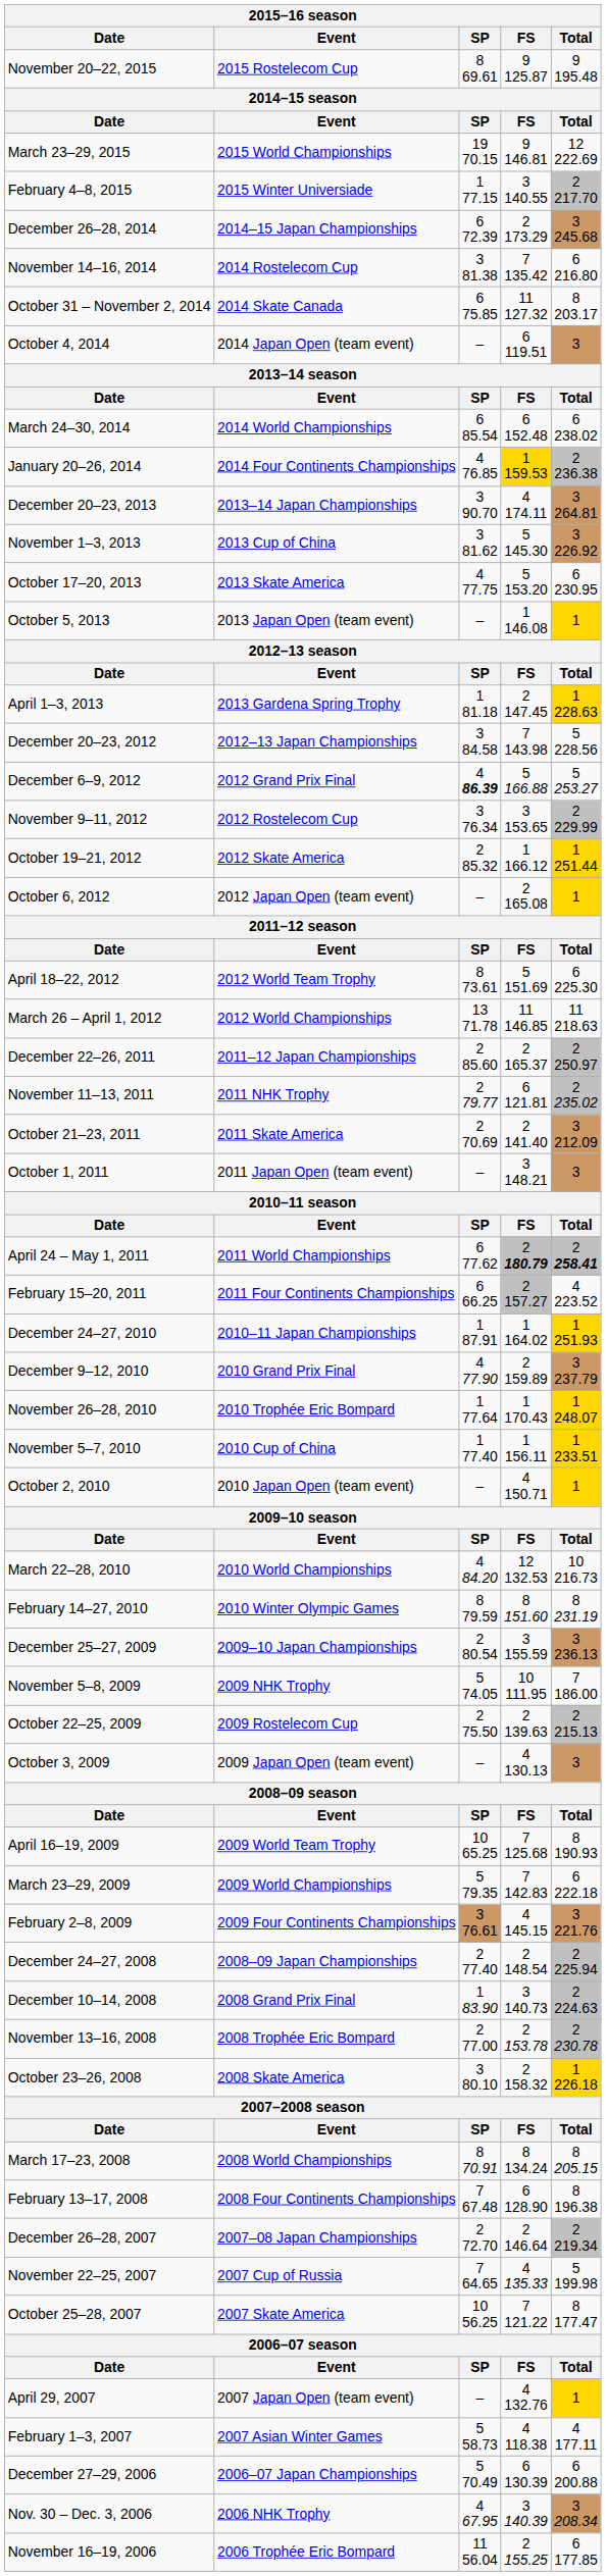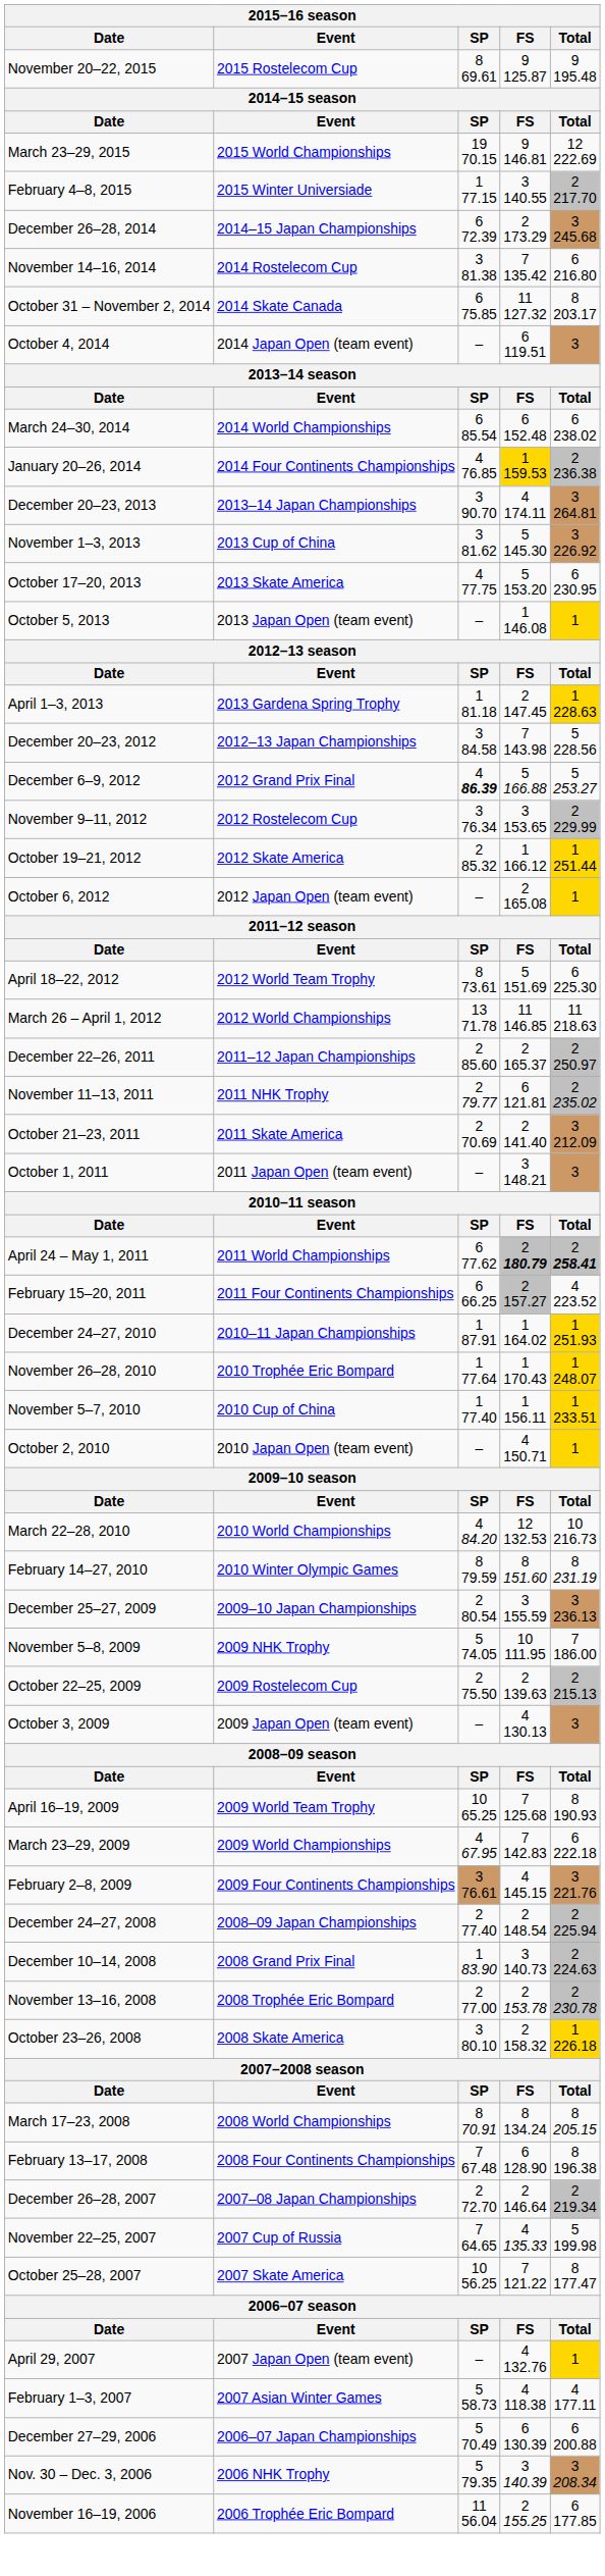 <table class="wikitable">
 <tr>
 <th colspan=5>2015–16 season</th>
 </tr>
 <tr>
 <th>Date</th>
 <th>Event</th>
 <th>SP</th>
 <th>FS</th>
 <th>Total</th>
 </tr>
 <tr>
 <td>November 20–22, 2015</td>
 <td><a href='#'>2015 Rostelecom Cup</a></td>
 <td align=center>8 <br> 69.61</td>
 <td align=center>9 <br> 125.87</td>
 <td align=center>9 <br> 195.48</td>
 </tr>
 <tr>
 <th colspan=5>2014–15 season</th>
 </tr>
 <tr>
 <th>Date</th>
 <th>Event</th>
 <th>SP</th>
 <th>FS</th>
 <th>Total</th>
 </tr>
 <tr>
 <td>March 23–29, 2015</td>
 <td><a href='#'>2015 World Championships</a></td>
 <td align=center>19 <br> 70.15</td>
 <td align=center>9 <br> 146.81</td>
 <td align=center>12 <br> 222.69</td>
 </tr>
 <tr>
 <td>February 4–8, 2015</td>
 <td><a href='#'>2015 Winter Universiade</a></td>
 <td align=center>1 <br> 77.15</td>
 <td align=center>3 <br> 140.55</td>
 <td align=center bgcolor=silver>2 <br> 217.70</td>
 </tr>
 <tr>
 <td>December 26–28, 2014</td>
 <td><a href='#'>2014–15 Japan Championships</a></td>
 <td align=center>6 <br> 72.39</td>
 <td align=center>2 <br> 173.29</td>
 <td align=center bgcolor=cc9966>3 <br> 245.68</td>
 </tr>
 <tr>
 <td>November 14–16, 2014</td>
 <td><a href='#'>2014 Rostelecom Cup</a></td>
 <td align=center>3 <br> 81.38</td>
 <td align=center>7 <br> 135.42</td>
 <td align=center>6 <br> 216.80</td>
 </tr>
 <tr>
 <td>October 31 – November 2, 2014</td>
 <td><a href='#'>2014 Skate Canada</a></td>
 <td align=center>6 <br> 75.85</td>
 <td align=center>11 <br> 127.32</td>
 <td align=center>8 <br> 203.17</td>
 </tr>
 <tr>
 <td>October 4, 2014</td>
 <td>2014 <a href='#'>Japan Open</a> (team event)</td>
 <td align=center>–</td>
 <td align=center>6 <br> 119.51</td>
 <td align=center bgcolor=cc9966>3</td>
 </tr>
 <tr>
 <th colspan=5>2013–14 season</th>
 </tr>
 <tr>
 <th>Date</th>
 <th>Event</th>
 <th>SP</th>
 <th>FS</th>
 <th>Total</th>
 </tr>
 <tr>
 <td>March 24–30, 2014</td>
 <td><a href='#'>2014 World Championships</a></td>
 <td align=center>6 <br> 85.54</td>
 <td align=center>6 <br> 152.48</td>
 <td align=center>6 <br> 238.02</td>
 </tr>
 <tr>
 <td>January 20–26, 2014</td>
 <td><a href='#'>2014 Four Continents Championships</a></td>
 <td align=center>4 <br> 76.85</td>
 <td align=center bgcolor=gold>1 <br> 159.53</td>
 <td align=center bgcolor=silver>2 <br> 236.38</td>
 </tr>
 <tr>
 <td>December 20–23, 2013</td>
 <td><a href='#'>2013–14 Japan Championships</a></td>
 <td align=center>3 <br> 90.70</td>
 <td align=center>4 <br> 174.11</td>
 <td align=center bgcolor=cc9966>3 <br> 264.81</td>
 </tr>
 <tr>
 <td>November 1–3, 2013</td>
 <td><a href='#'>2013 Cup of China</a></td>
 <td align=center>3 <br> 81.62</td>
 <td align=center>5 <br> 145.30</td>
 <td align=center bgcolor=cc9966>3 <br> 226.92</td>
 </tr>
 <tr>
 <td>October 17–20, 2013</td>
 <td><a href='#'>2013 Skate America</a></td>
 <td align=center>4 <br> 77.75</td>
 <td align=center>5 <br> 153.20</td>
 <td align=center>6 <br> 230.95</td>
 </tr>
 <tr>
 <td>October 5, 2013</td>
 <td>2013 <a href='#'>Japan Open</a> (team event)</td>
 <td align=center>–</td>
 <td align=center>1 <br> 146.08</td>
 <td align=center bgcolor=gold>1</td>
 </tr>
 <tr>
 <th colspan=5>2012–13 season</th>
 </tr>
 <tr>
 <th>Date</th>
 <th>Event</th>
 <th>SP</th>
 <th>FS</th>
 <th>Total</th>
 </tr>
 <tr>
 <td>April 1–3, 2013</td>
 <td><a href='#'>2013 Gardena Spring Trophy</a></td>
 <td align=center>1 <br> 81.18</td>
 <td align=center>2 <br> 147.45</td>
 <td align=center bgcolor=gold>1 <br> 228.63</td>
 </tr>
 <tr>
 <td>December 20–23, 2012</td>
 <td><a href='#'>2012–13 Japan Championships</a></td>
 <td align=center>3 <br> 84.58</td>
 <td align=center>7 <br> 143.98</td>
 <td align=center>5 <br> 228.56</td>
 </tr>
 <tr>
 <td>December 6–9, 2012</td>
 <td><a href='#'>2012 Grand Prix Final</a></td>
 <td align=center>4 <br> <strong><em>86.39</em></strong></td>
 <td align=center>5 <br> <em>166.88</em></td>
 <td align=center>5 <br> <em>253.27</em></td>
 </tr>
 <tr>
 <td>November 9–11, 2012</td>
 <td><a href='#'>2012 Rostelecom Cup</a></td>
 <td align=center>3 <br> 76.34</td>
 <td align=center>3 <br> 153.65</td>
 <td align=center bgcolor=silver>2 <br> 229.99</td>
 </tr>
 <tr>
 <td>October 19–21, 2012</td>
 <td><a href='#'>2012 Skate America</a></td>
 <td align=center>2 <br> 85.32</td>
 <td align=center>1 <br> 166.12</td>
 <td align=center bgcolor=gold>1 <br> 251.44</td>
 </tr>
 <tr>
 <td>October 6, 2012</td>
 <td>2012 <a href='#'>Japan Open</a> (team event)</td>
 <td align=center>–</td>
 <td align=center>2 <br> 165.08</td>
 <td align=center bgcolor=gold>1</td>
 </tr>
 <tr>
 <th colspan=5>2011–12 season</th>
 </tr>
 <tr>
 <th>Date</th>
 <th>Event</th>
 <th>SP</th>
 <th>FS</th>
 <th>Total</th>
 </tr>
 <tr>
 <td>April 18–22, 2012</td>
 <td><a href='#'>2012 World Team Trophy</a></td>
 <td align=center>8 <br> 73.61</td>
 <td align=center>5 <br> 151.69</td>
 <td align=center>6 <br> 225.30</td>
 </tr>
 <tr>
 <td>March 26 – April 1, 2012</td>
 <td><a href='#'>2012 World Championships</a></td>
 <td align=center>13 <br> 71.78</td>
 <td align=center>11 <br> 146.85</td>
 <td align=center>11 <br> 218.63</td>
 </tr>
 <tr>
 <td>December 22–26, 2011</td>
 <td><a href='#'>2011–12 Japan Championships</a></td>
 <td align=center>2 <br> 85.60</td>
 <td align=center>2 <br> 165.37</td>
 <td align=center bgcolor=silver>2 <br> 250.97</td>
 </tr>
 <tr>
 <td>November 11–13, 2011</td>
 <td><a href='#'>2011 NHK Trophy</a></td>
 <td align=center>2 <br> <em>79.77</em></td>
 <td align=center>6 <br> 121.81</td>
 <td align=center bgcolor=silver>2 <br> <em>235.02</em></td>
 </tr>
 <tr>
 <td>October 21–23, 2011</td>
 <td><a href='#'>2011 Skate America</a></td>
 <td align=center>2 <br> 70.69</td>
 <td align=center>2 <br> 141.40</td>
 <td align=center bgcolor=cc9966>3 <br> 212.09</td>
 </tr>
 <tr>
 <td>October 1, 2011</td>
 <td>2011 <a href='#'>Japan Open</a> (team event)</td>
 <td align=center>–</td>
 <td align=center>3 <br> 148.21</td>
 <td align=center bgcolor=cc9966>3</td>
 </tr>
 <tr>
 <th colspan=5>2010–11 season</th>
 </tr>
 <tr>
 <th>Date</th>
 <th>Event</th>
 <th>SP</th>
 <th>FS</th>
 <th>Total</th>
 </tr>
 <tr>
 <td>April 24 – May 1, 2011</td>
 <td><a href='#'>2011 World Championships</a></td>
 <td align=center>6 <br> 77.62</td>
 <td align=center bgcolor=silver>2 <br> <strong><em>180.79</em></strong></td>
 <td align=center bgcolor=silver>2 <br> <strong><em>258.41</em></strong></td>
 </tr>
 <tr>
 <td>February 15–20, 2011</td>
 <td><a href='#'>2011 Four Continents Championships</a></td>
 <td align=center>6 <br> 66.25</td>
 <td align=center bgcolor=silver>2 <br> 157.27</td>
 <td align=center>4 <br> 223.52</td>
 </tr>
 <tr>
 <td>December 24–27, 2010</td>
 <td><a href='#'>2010–11 Japan Championships</a></td>
 <td align=center>1 <br> 87.91</td>
 <td align=center>1 <br> 164.02</td>
 <td align=center bgcolor=gold>1 <br> 251.93</td>
 </tr>
 <tr>
-<td>December 9–12, 2010</td>
-<td><a href='#'>2010 Grand Prix Final</a></td>
-<td align=center>4 <br> <em>77.90</em></td>
-<td align=center>2 <br> 159.89</td>
-<td align=center bgcolor=cc9966>3 <br> 237.79</td>
-</tr>
-<tr>
 <td>November 26–28, 2010</td>
 <td><a href='#'>2010 Trophée Eric Bompard</a></td>
 <td align=center>1 <br> 77.64</td>
 <td align=center>1 <br> 170.43</td>
 <td align=center bgcolor=gold>1 <br> 248.07</td>
 </tr>
 <tr>
 <td>November 5–7, 2010</td>
 <td><a href='#'>2010 Cup of China</a></td>
 <td align=center>1 <br> 77.40</td>
 <td align=center>1 <br> 156.11</td>
 <td align=center bgcolor=gold>1 <br> 233.51</td>
 </tr>
 <tr>
 <td>October 2, 2010</td>
 <td>2010 <a href='#'>Japan Open</a> (team event)</td>
 <td align=center>–</td>
 <td align=center>4 <br> 150.71</td>
 <td align=center bgcolor=gold>1</td>
 </tr>
 <tr>
 <th colspan=5>2009–10 season</th>
 </tr>
 <tr>
 <th>Date</th>
 <th>Event</th>
 <th>SP</th>
 <th>FS</th>
 <th>Total</th>
 </tr>
 <tr>
 <td>March 22–28, 2010</td>
 <td><a href='#'>2010 World Championships</a></td>
 <td align=center>4 <br> <em>84.20</em></td>
 <td align=center>12 <br> 132.53</td>
 <td align=center>10 <br> 216.73</td>
 </tr>
 <tr>
 <td>February 14–27, 2010</td>
 <td><a href='#'>2010 Winter Olympic Games</a></td>
 <td align=center>8 <br> 79.59</td>
 <td align=center>8 <br> <em>151.60</em></td>
 <td align=center>8 <br> <em>231.19</em></td>
 </tr>
 <tr>
 <td>December 25–27, 2009</td>
 <td><a href='#'>2009–10 Japan Championships</a></td>
 <td align=center>2 <br> 80.54</td>
 <td align=center>3 <br> 155.59</td>
 <td align=center bgcolor=cc9966>3 <br> 236.13</td>
 </tr>
 <tr>
 <td>November 5–8, 2009</td>
 <td><a href='#'>2009 NHK Trophy</a></td>
 <td align=center>5 <br> 74.05</td>
 <td align=center>10 <br> 111.95</td>
 <td align=center>7 <br> 186.00</td>
 </tr>
 <tr>
 <td>October 22–25, 2009</td>
 <td><a href='#'>2009 Rostelecom Cup</a></td>
 <td align=center>2 <br> 75.50</td>
 <td align=center>2 <br> 139.63</td>
 <td align=center bgcolor=silver>2 <br> 215.13</td>
 </tr>
 <tr>
 <td>October 3, 2009</td>
 <td>2009 <a href='#'>Japan Open</a> (team event)</td>
 <td align=center>–</td>
 <td align=center>4 <br> 130.13</td>
 <td align=center bgcolor=cc9966>3</td>
 </tr>
 <tr>
 <th colspan=5>2008–09 season</th>
 </tr>
 <tr>
 <th>Date</th>
 <th>Event</th>
 <th>SP</th>
 <th>FS</th>
 <th>Total</th>
 </tr>
 <tr>
 <td>April 16–19, 2009</td>
 <td><a href='#'>2009 World Team Trophy</a></td>
 <td align=center>10 <br> 65.25</td>
 <td align=center>7 <br> 125.68</td>
 <td align=center>8 <br> 190.93</td>
 </tr>
 <tr>
 <td>March 23–29, 2009</td>
 <td><a href='#'>2009 World Championships</a></td>
-<td align="center">5 <br> 79.35</td>
+<td align=center>4 <br> <em>67.95</em></td>
 <td align="center">7 <br> 142.83</td>
 <td align="center">6 <br> 222.18</td>
 </tr>
 <tr>
 <td>February 2–8, 2009</td>
 <td><a href='#'>2009 Four Continents Championships</a></td>
 <td align=center bgcolor=cc9966>3 <br> 76.61</td>
 <td align=center>4 <br> 145.15</td>
 <td align=center bgcolor=cc9966>3 <br> 221.76</td>
 </tr>
 <tr>
 <td>December 24–27, 2008</td>
 <td><a href='#'>2008–09 Japan Championships</a></td>
 <td align=center>2 <br> 77.40</td>
 <td align=center>2 <br> 148.54</td>
 <td align=center bgcolor=silver>2 <br> 225.94</td>
 </tr>
 <tr>
 <td>December 10–14, 2008</td>
 <td><a href='#'>2008 Grand Prix Final</a></td>
 <td align=center>1 <br> <em>83.90</em></td>
 <td align=center>3 <br> 140.73</td>
 <td align=center bgcolor=silver>2 <br> 224.63</td>
 </tr>
 <tr>
 <td>November 13–16, 2008</td>
 <td><a href='#'>2008 Trophée Eric Bompard</a></td>
 <td align=center>2 <br> 77.00</td>
 <td align=center>2 <br> <em>153.78</em></td>
 <td align=center bgcolor=silver>2 <br> <em>230.78</em></td>
 </tr>
 <tr>
 <td>October 23–26, 2008</td>
 <td><a href='#'>2008 Skate America</a></td>
 <td align=center>3 <br> 80.10</td>
 <td align=center>2 <br> 158.32</td>
 <td align=center bgcolor=gold>1 <br> 226.18</td>
 </tr>
 <tr>
 <th colspan=5>2007–2008 season</th>
 </tr>
 <tr>
 <th>Date</th>
 <th>Event</th>
 <th>SP</th>
 <th>FS</th>
 <th>Total</th>
 </tr>
 <tr>
 <td>March 17–23, 2008</td>
 <td><a href='#'>2008 World Championships</a></td>
 <td align=center>8 <br> <em>70.91</em></td>
 <td align=center>8 <br> 134.24</td>
 <td align=center>8 <br> <em>205.15</em></td>
 </tr>
 <tr>
 <td>February 13–17, 2008</td>
 <td><a href='#'>2008 Four Continents Championships</a></td>
 <td align=center>7 <br> 67.48</td>
 <td align=center>6 <br> 128.90</td>
 <td align=center>8 <br> 196.38</td>
 </tr>
 <tr>
 <td>December 26–28, 2007</td>
 <td><a href='#'>2007–08 Japan Championships</a></td>
 <td align=center>2 <br> 72.70</td>
 <td align=center>2 <br> 146.64</td>
 <td align=center bgcolor=silver>2 <br> 219.34</td>
 </tr>
 <tr>
 <td>November 22–25, 2007</td>
 <td><a href='#'>2007 Cup of Russia</a></td>
 <td align="center">7 <br> 64.65</td>
 <td align="center">4 <br> <em>135.33</em></td>
 <td align="center">5 <br> 199.98</td>
 </tr>
 <tr>
 <td>October 25–28, 2007</td>
 <td><a href='#'>2007 Skate America</a></td>
 <td align=center>10 <br> 56.25</td>
 <td align=center>7 <br> 121.22</td>
 <td align=center>8 <br> 177.47</td>
 </tr>
 <tr>
 <th colspan=5>2006–07 season</th>
 </tr>
 <tr>
 <th>Date</th>
 <th>Event</th>
 <th>SP</th>
 <th>FS</th>
 <th>Total</th>
 </tr>
 <tr>
 <td>April 29, 2007</td>
 <td>2007 <a href='#'>Japan Open</a> (team event)</td>
 <td align=center>–</td>
 <td align=center>4 <br> 132.76</td>
 <td align=center bgcolor=gold>1</td>
 </tr>
 <tr>
 <td>February 1–3, 2007</td>
 <td><a href='#'>2007 Asian Winter Games</a></td>
 <td align=center>5 <br> 58.73</td>
 <td align=center>4 <br> 118.38</td>
 <td align=center>4 <br> 177.11</td>
 </tr>
 <tr>
 <td>December 27–29, 2006</td>
 <td><a href='#'>2006–07 Japan Championships</a></td>
 <td align=center>5 <br> 70.49</td>
 <td align=center>6 <br> 130.39</td>
 <td align=center>6 <br> 200.88</td>
 </tr>
 <tr>
 <td>Nov. 30 – Dec. 3, 2006</td>
 <td><a href='#'>2006 NHK Trophy</a></td>
-<td align=center>4 <br> <em>67.95</em></td>
+<td align="center">5 <br> 79.35</td>
 <td align=center>3 <br> <em>140.39</em></td>
 <td align=center bgcolor=cc9966>3 <br> <em>208.34</em></td>
 </tr>
 <tr>
 <td>November 16–19, 2006</td>
 <td><a href='#'>2006 Trophée Eric Bompard</a></td>
 <td align=center>11 <br> 56.04</td>
 <td align=center>2 <br> <em>155.25</em></td>
 <td align=center>6 <br> 177.85</td>
 </tr>
 </table>
